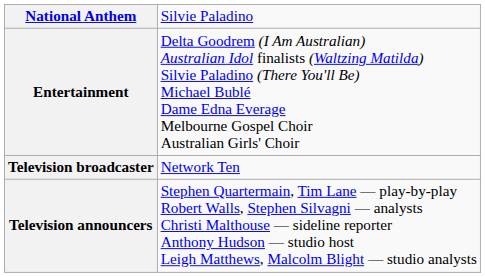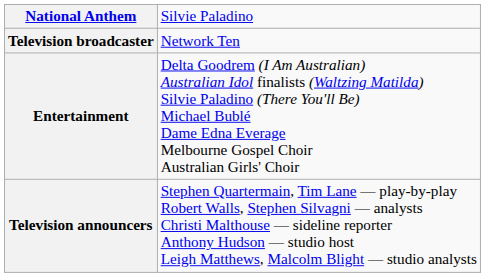 <table class="wikitable">
 <tr>
 <th><a href='#'>National Anthem</a></th>
 <td><a href='#'>Silvie Paladino</a></td>
 </tr>
 <tr>
+<th>Television broadcaster</th>
+<td><a href='#'>Network Ten</a></td>
+</tr>
+<tr>
 <th>Entertainment</th>
 <td><a href='#'>Delta Goodrem</a> <em>(I Am Australian)</em><br><em><a href='#'>Australian Idol</a></em> finalists <em>(<a href='#'>Waltzing Matilda</a>)</em><br><a href='#'>Silvie Paladino</a> <em>(There You'll Be)</em><br><a href='#'>Michael Bublé</a><br><a href='#'>Dame Edna Everage</a><br>Melbourne Gospel Choir<br>Australian Girls' Choir</td>
-</tr>
-<tr>
-<th>Television broadcaster</th>
-<td><a href='#'>Network Ten</a></td>
 </tr>
 <tr>
 <th>Television announcers</th>
 <td><a href='#'>Stephen Quartermain</a>, <a href='#'>Tim Lane</a> — play-by-play<br><a href='#'>Robert Walls</a>, <a href='#'>Stephen Silvagni</a> — analysts<br><a href='#'>Christi Malthouse</a> — sideline reporter<br><a href='#'>Anthony Hudson</a> — studio host<br><a href='#'>Leigh Matthews</a>, <a href='#'>Malcolm Blight</a> — studio analysts</td>
 </tr>
 </table>
